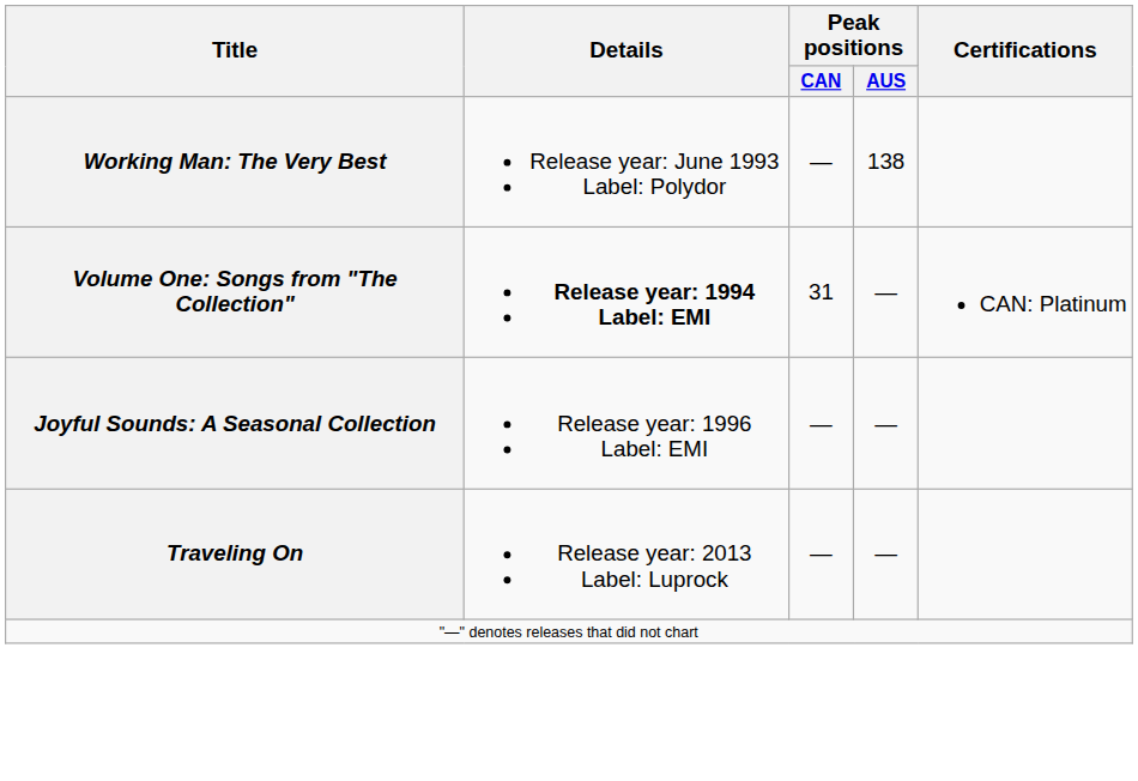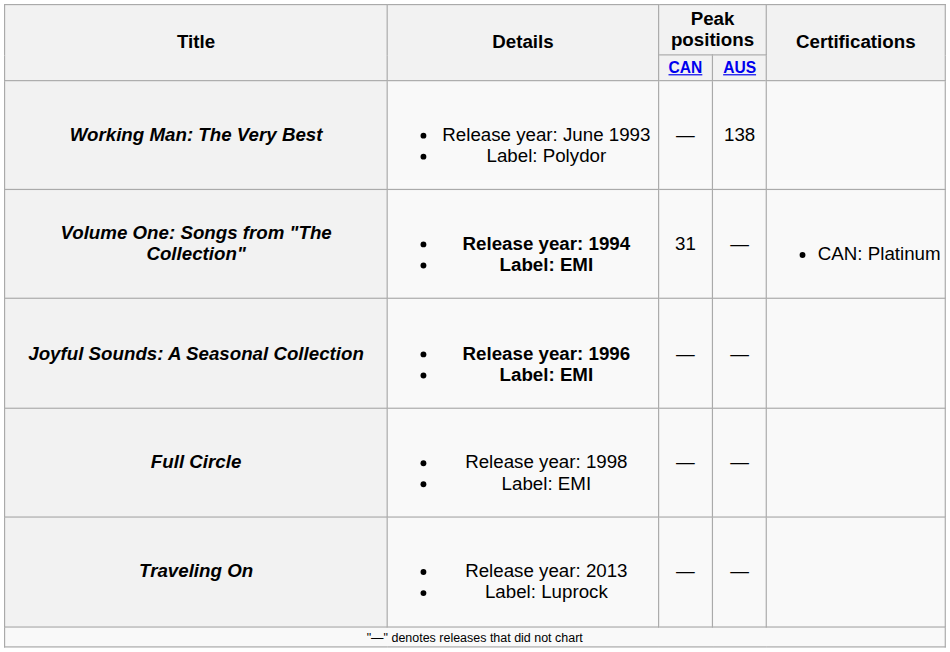 <table class="wikitable plainrowheaders" style=text-align:center;>
 <tr>
 <th scope="col" rowspan="2" style="width:20em;">Title</th>
 <th scope="col" rowspan="2" style="width:14em;">Details</th>
 <th scope="col" colspan="2">Peak positions</th>
 <th scope="col" rowspan="2">Certifications</th>
 </tr>
 <tr style="font-size:smaller;">
 <th width="40"><a href='#'>CAN</a><br></th>
 <th width="40"><a href='#'>AUS</a><br></th>
 </tr>
 <tr>
 <th scope="row"><em>Working Man: The Very Best</em></th>
 <td><br><ul><li>Release year: June 1993</li><li>Label: Polydor</li></ul></td>
 <td>—</td>
 <td>138</td>
 <td></td>
 </tr>
 <tr>
 <th scope="row"><em>Volume One: Songs from "The Collection"</em></th>
 <td><strong><br><ul><li>Release year: 1994</li><li>Label: EMI</li></ul></strong></td>
 <td>31</td>
 <td>—</td>
 <td><br><ul><li>CAN: Platinum</li></ul></td>
 </tr>
 <tr>
 <th scope="row"><em>Joyful Sounds: A Seasonal Collection</em></th>
-<td><br><ul><li>Release year: 1996</li><li>Label: EMI</li></ul></td>
+<td><strong><br><ul><li>Release year: 1996</li><li>Label: EMI</li></ul></strong></td>
+<td>—</td>
+<td>—</td>
+<td></td>
+</tr>
+<tr>
+<th scope="row"><em>Full Circle</em></th>
+<td><br><ul><li>Release year: 1998</li><li>Label: EMI</li></ul></td>
 <td>—</td>
 <td>—</td>
 <td></td>
 </tr>
 <tr>
 <th scope="row"><em>Traveling On</em></th>
 <td><br><ul><li>Release year: 2013</li><li>Label: Luprock</li></ul></td>
 <td>—</td>
 <td>—</td>
 <td></td>
 </tr>
 <tr>
 <td colspan="5" style="font-size:8pt">"—" denotes releases that did not chart</td>
 </tr>
 </table>
